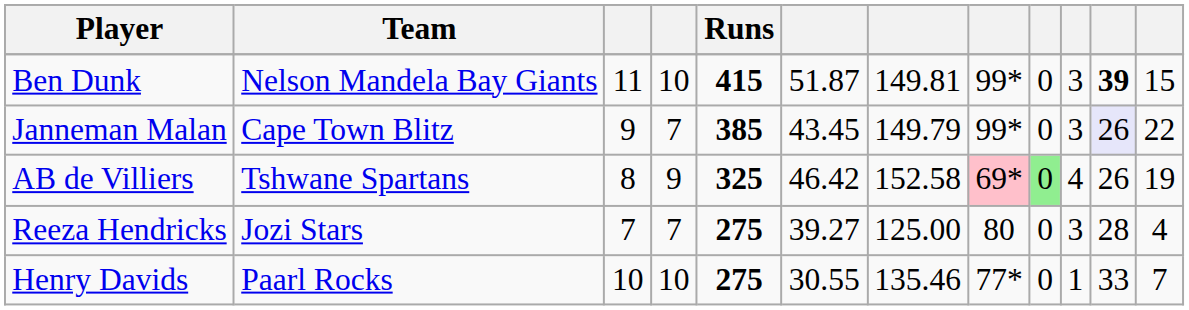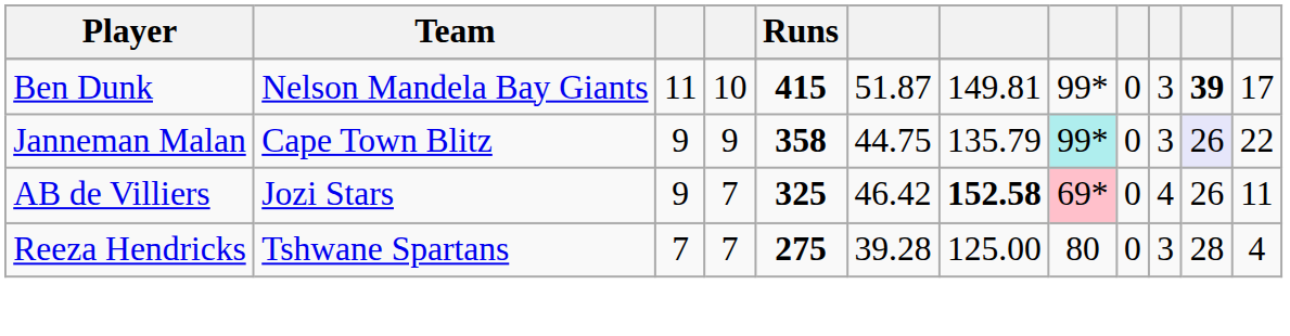 <table class="wikitable sortable"  style="text-align: center;">
 <tr>
 <th class="unsortable">Player</th>
 <th>Team</th>
 <th></th>
 <th></th>
 <th>Runs</th>
 <th></th>
 <th></th>
 <th></th>
 <th></th>
 <th></th>
 <th></th>
 <th></th>
 </tr>
 <tr>
 </tr>
 <tr>
 <td style="text-align:left"><a href='#'>Ben Dunk</a></td>
 <td style="text-align:left"><a href='#'>Nelson Mandela Bay Giants</a></td>
 <td>11</td>
 <td>10</td>
 <td><strong>415</strong></td>
 <td>51.87</td>
 <td>149.81</td>
 <td>99*</td>
 <td>0</td>
 <td>3</td>
 <td><strong>39</strong></td>
-<td>15</td>
+<td>17</td>
 </tr>
 <tr>
 <td style="text-align:left"><a href='#'>Janneman Malan</a></td>
 <td style="text-align:left"><a href='#'>Cape Town Blitz</a></td>
 <td>9</td>
-<td>7</td>
-<td><strong>385</strong></td>
-<td>43.45</td>
-<td>149.79</td>
-<td>99*</td>
+<td>9</td>
+<td><strong>358</strong></td>
+<td>44.75</td>
+<td>135.79</td>
+<td style="background: paleturquoise;">99*</td>
 <td>0</td>
 <td>3</td>
 <td style="background: lavender;">26</td>
 <td>22</td>
 </tr>
 <tr>
 <td style="text-align:left"><a href='#'>AB de Villiers</a></td>
-<td style="text-align:left"><a href='#'>Tshwane Spartans</a></td>
-<td>8</td>
+<td style="text-align:left"><a href='#'>Jozi Stars</a></td>
 <td>9</td>
+<td>7</td>
 <td><strong>325</strong></td>
 <td>46.42</td>
-<td>152.58</td>
+<td><strong>152.58</strong></td>
 <td style="background: pink;">69*</td>
-<td style="background: lightgreen;">0</td>
+<td>0</td>
 <td>4</td>
 <td>26</td>
-<td>19</td>
+<td>11</td>
 </tr>
 <tr>
 <td style="text-align:left"><a href='#'>Reeza Hendricks</a></td>
-<td style="text-align:left"><a href='#'>Jozi Stars</a></td>
+<td style="text-align:left"><a href='#'>Tshwane Spartans</a></td>
 <td>7</td>
 <td>7</td>
 <td><strong>275</strong></td>
-<td>39.27</td>
+<td>39.28</td>
 <td>125.00</td>
 <td>80</td>
 <td>0</td>
 <td>3</td>
 <td>28</td>
 <td>4</td>
 </tr>
-<tr>
-<td style="text-align:left"><a href='#'>Henry Davids</a></td>
-<td style="text-align:left"><a href='#'>Paarl Rocks</a></td>
-<td>10</td>
-<td>10</td>
-<td><strong>275</strong></td>
-<td>30.55</td>
-<td>135.46</td>
-<td>77*</td>
-<td>0</td>
-<td>1</td>
-<td>33</td>
-<td>7</td>
-</tr>
 </table>
